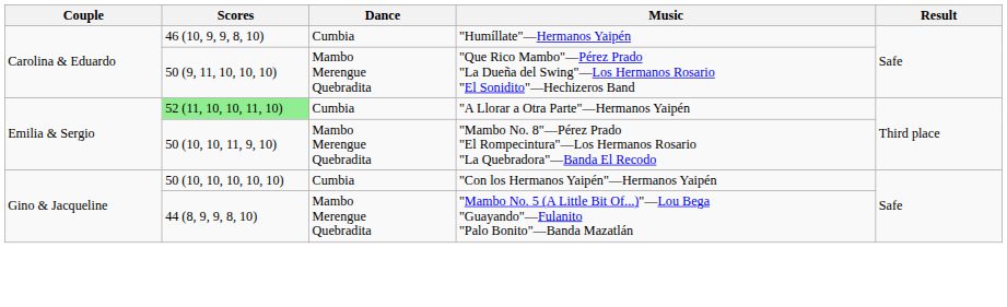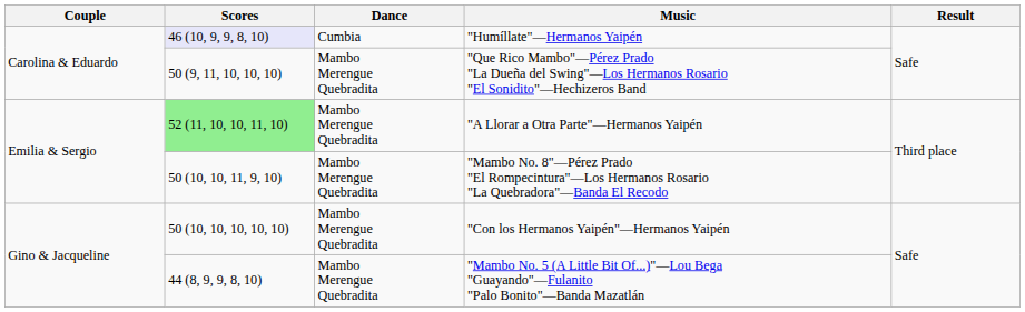 <table class="wikitable sortable" style="width:95%; white-space:nowrap">
 <tr>
 <th style="width:15%;">Couple</th>
 <th style="width:14%;">Scores</th>
 <th style="width:14%;">Dance</th>
 <th style="width:40%;">Music</th>
 <th style="width:12%;">Result</th>
 </tr>
 <tr>
 <td rowspan=2>Carolina & Eduardo<br></td>
-<td>46 (10, 9, 9, 8, 10)</td>
+<td style="background: lavender;">46 (10, 9, 9, 8, 10)</td>
 <td>Cumbia</td>
 <td>"Humíllate"—<a href='#'>Hermanos Yaipén</a></td>
 <td rowspan=2>Safe</td>
 </tr>
 <tr>
 <td>50 (9, 11, 10, 10, 10)</td>
 <td>Mambo<br>Merengue<br>Quebradita</td>
 <td>"Que Rico Mambo"—<a href='#'>Pérez Prado</a><br>"La Dueña del Swing"—<a href='#'>Los Hermanos Rosario</a><br>"<a href='#'>El Sonidito</a>"—Hechizeros Band</td>
 </tr>
 <tr>
 <td rowspan=2>Emilia & Sergio<br></td>
 <td style="background: lightgreen;">52 (11, 10, 10, 11, 10)</td>
-<td>Cumbia</td>
+<td>Mambo<br>Merengue<br>Quebradita</td>
 <td>"A Llorar a Otra Parte"—Hermanos Yaipén</td>
 <td rowspan=2>Third place</td>
 </tr>
 <tr>
 <td>50 (10, 10, 11, 9, 10)</td>
 <td>Mambo<br>Merengue<br>Quebradita</td>
 <td>"Mambo No. 8"—Pérez Prado<br>"El Rompecintura"—Los Hermanos Rosario<br>"La Quebradora"—<a href='#'>Banda El Recodo</a></td>
 </tr>
 <tr>
 <td rowspan=2>Gino & Jacqueline<br></td>
 <td>50 (10, 10, 10, 10, 10)</td>
-<td>Cumbia</td>
+<td>Mambo<br>Merengue<br>Quebradita</td>
 <td>"Con los Hermanos Yaipén"—Hermanos Yaipén</td>
 <td rowspan=2>Safe</td>
 </tr>
 <tr>
 <td>44 (8, 9, 9, 8, 10)</td>
 <td>Mambo<br>Merengue<br>Quebradita</td>
 <td>"<a href='#'>Mambo No. 5 (A Little Bit Of...)</a>"—<a href='#'>Lou Bega</a><br>"Guayando"—<a href='#'>Fulanito</a><br>"Palo Bonito"—Banda Mazatlán</td>
 </tr>
 </table>
